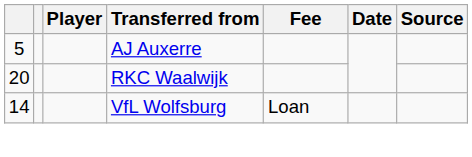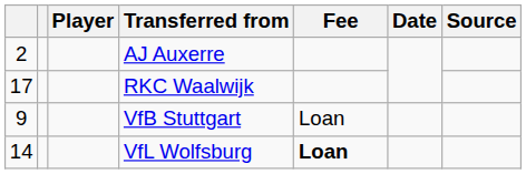 <table class="wikitable plainrowheaders sortable">
 <tr>
 <th></th>
 <th></th>
 <th scope=col>Player</th>
 <th>Transferred from</th>
 <th !scope=col; style="width: 65px;">Fee</th>
 <th scope=col>Date</th>
 <th scope=col>Source</th>
 </tr>
 <tr>
-<td align=center>5</td>
+<td align=center>2</td>
 <td align=center></td>
 <td></td>
 <td> <a href='#'>AJ Auxerre</a></td>
 <td></td>
 <td rowspan=2></td>
 <td></td>
 </tr>
 <tr>
-<td align=center>20</td>
+<td align=center>17</td>
 <td align=center></td>
 <td></td>
 <td> <a href='#'>RKC Waalwijk</a></td>
+<td></td>
+<td></td>
+</tr>
+<tr>
+<td align=center>9</td>
+<td align=center></td>
+<td></td>
+<td> <a href='#'>VfB Stuttgart</a></td>
+<td>Loan</td>
 <td></td>
 <td></td>
 </tr>
 <tr>
 <td align=center>14</td>
 <td align=center></td>
 <td></td>
 <td> <a href='#'>VfL Wolfsburg</a></td>
-<td>Loan</td>
+<td><strong>Loan</strong></td>
 <td></td>
 <td></td>
 </tr>
 </table>
